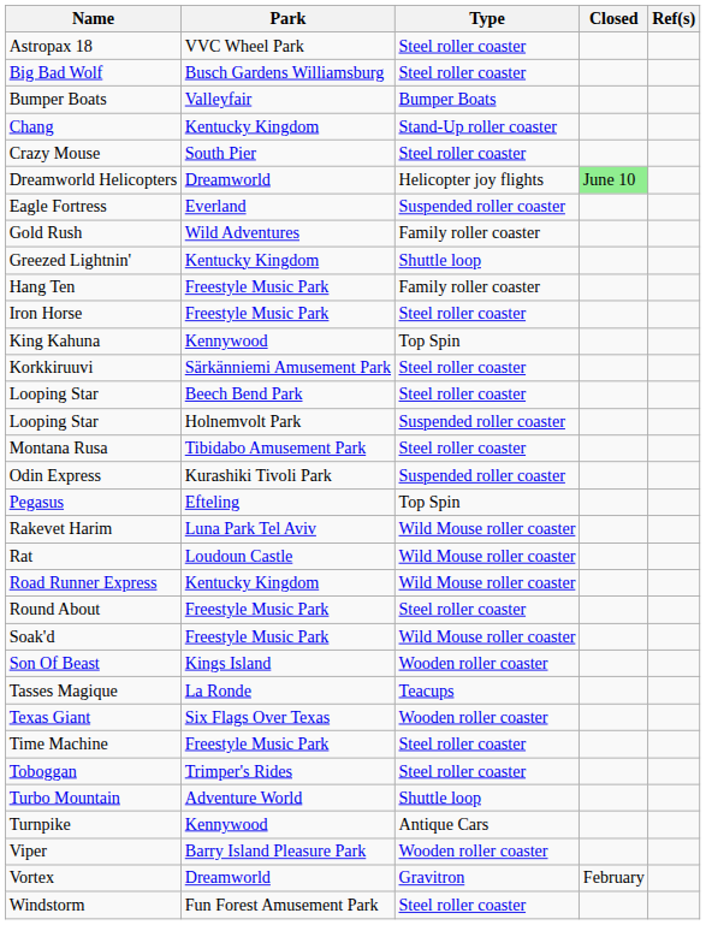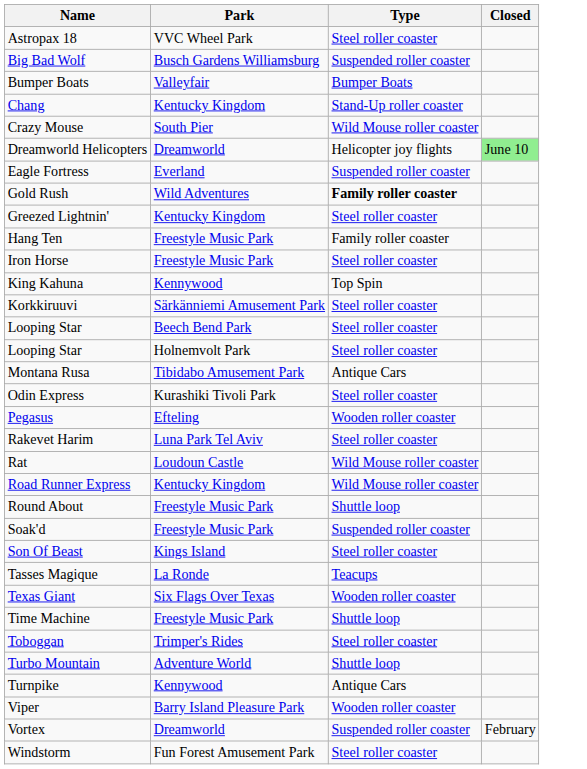 <table class="wikitable sortable">
 <tr>
 <th>Name</th>
 <th>Park</th>
 <th>Type</th>
 <th>Closed</th>
-<th>Ref(s)</th>
 </tr>
 <tr>
 <td>Astropax 18</td>
 <td>VVC Wheel Park</td>
 <td><a href='#'>Steel roller coaster</a></td>
 <td></td>
-<td></td>
 </tr>
 <tr>
 <td><a href='#'>Big Bad Wolf</a></td>
 <td><a href='#'>Busch Gardens Williamsburg</a></td>
-<td><a href='#'>Steel roller coaster</a></td>
-<td></td>
+<td><a href='#'>Suspended roller coaster</a></td>
 <td></td>
 </tr>
 <tr>
 <td>Bumper Boats</td>
 <td><a href='#'>Valleyfair</a></td>
 <td><a href='#'>Bumper Boats</a></td>
 <td></td>
-<td></td>
 </tr>
 <tr>
 <td><a href='#'>Chang</a></td>
 <td><a href='#'>Kentucky Kingdom</a></td>
 <td><a href='#'>Stand-Up roller coaster</a></td>
 <td></td>
-<td></td>
 </tr>
 <tr>
 <td>Crazy Mouse</td>
 <td><a href='#'>South Pier</a></td>
-<td><a href='#'>Steel roller coaster</a></td>
-<td></td>
+<td><a href='#'>Wild Mouse roller coaster</a></td>
 <td></td>
 </tr>
 <tr>
 <td>Dreamworld Helicopters</td>
 <td><a href='#'>Dreamworld</a></td>
 <td>Helicopter joy flights</td>
 <td style="background: lightgreen;">June 10</td>
-<td></td>
 </tr>
 <tr>
 <td>Eagle Fortress</td>
 <td><a href='#'>Everland</a></td>
 <td><a href='#'>Suspended roller coaster</a></td>
 <td></td>
-<td></td>
 </tr>
 <tr>
 <td>Gold Rush</td>
 <td><a href='#'>Wild Adventures</a></td>
-<td>Family roller coaster</td>
-<td></td>
+<td><strong>Family roller coaster</strong></td>
 <td></td>
 </tr>
 <tr>
 <td>Greezed Lightnin'</td>
 <td><a href='#'>Kentucky Kingdom</a></td>
-<td><a href='#'>Shuttle loop</a></td>
-<td></td>
+<td><a href='#'>Steel roller coaster</a></td>
 <td></td>
 </tr>
 <tr>
 <td>Hang Ten</td>
 <td><a href='#'>Freestyle Music Park</a></td>
 <td>Family roller coaster</td>
 <td></td>
-<td></td>
 </tr>
 <tr>
 <td>Iron Horse</td>
 <td><a href='#'>Freestyle Music Park</a></td>
 <td><a href='#'>Steel roller coaster</a></td>
-<td></td>
 <td></td>
 </tr>
 <tr>
 <td>King Kahuna</td>
 <td><a href='#'>Kennywood</a></td>
 <td>Top Spin</td>
 <td></td>
-<td></td>
 </tr>
 <tr>
 <td>Korkkiruuvi</td>
 <td><a href='#'>Särkänniemi Amusement Park</a></td>
 <td><a href='#'>Steel roller coaster</a></td>
-<td></td>
 <td></td>
 </tr>
 <tr>
 <td>Looping Star</td>
 <td><a href='#'>Beech Bend Park</a></td>
 <td><a href='#'>Steel roller coaster</a></td>
 <td></td>
-<td></td>
 </tr>
 <tr>
 <td>Looping Star</td>
 <td>Holnemvolt Park</td>
-<td><a href='#'>Suspended roller coaster</a></td>
-<td></td>
+<td><a href='#'>Steel roller coaster</a></td>
 <td></td>
 </tr>
 <tr>
 <td>Montana Rusa</td>
 <td><a href='#'>Tibidabo Amusement Park</a></td>
-<td><a href='#'>Steel roller coaster</a></td>
-<td></td>
+<td>Antique Cars</td>
 <td></td>
 </tr>
 <tr>
 <td>Odin Express</td>
 <td>Kurashiki Tivoli Park</td>
-<td><a href='#'>Suspended roller coaster</a></td>
-<td></td>
+<td><a href='#'>Steel roller coaster</a></td>
 <td></td>
 </tr>
 <tr>
 <td><a href='#'>Pegasus</a></td>
 <td><a href='#'>Efteling</a></td>
-<td>Top Spin</td>
-<td></td>
+<td><a href='#'>Wooden roller coaster</a></td>
 <td></td>
 </tr>
 <tr>
 <td>Rakevet Harim</td>
 <td><a href='#'>Luna Park Tel Aviv</a></td>
-<td><a href='#'>Wild Mouse roller coaster</a></td>
-<td></td>
+<td><a href='#'>Steel roller coaster</a></td>
 <td></td>
 </tr>
 <tr>
 <td>Rat</td>
 <td><a href='#'>Loudoun Castle</a></td>
 <td><a href='#'>Wild Mouse roller coaster</a></td>
 <td></td>
-<td></td>
 </tr>
 <tr>
 <td><a href='#'>Road Runner Express</a></td>
 <td><a href='#'>Kentucky Kingdom</a></td>
 <td><a href='#'>Wild Mouse roller coaster</a></td>
 <td></td>
-<td></td>
 </tr>
 <tr>
 <td>Round About</td>
 <td><a href='#'>Freestyle Music Park</a></td>
-<td><a href='#'>Steel roller coaster</a></td>
-<td></td>
+<td><a href='#'>Shuttle loop</a></td>
 <td></td>
 </tr>
 <tr>
 <td>Soak'd</td>
 <td><a href='#'>Freestyle Music Park</a></td>
-<td><a href='#'>Wild Mouse roller coaster</a></td>
-<td></td>
+<td><a href='#'>Suspended roller coaster</a></td>
 <td></td>
 </tr>
 <tr>
 <td><a href='#'>Son Of Beast</a></td>
 <td><a href='#'>Kings Island</a></td>
-<td><a href='#'>Wooden roller coaster</a></td>
-<td></td>
+<td><a href='#'>Steel roller coaster</a></td>
 <td></td>
 </tr>
 <tr>
 <td>Tasses Magique</td>
 <td><a href='#'>La Ronde</a></td>
 <td><a href='#'>Teacups</a></td>
 <td></td>
-<td></td>
 </tr>
 <tr>
 <td><a href='#'>Texas Giant</a></td>
 <td><a href='#'>Six Flags Over Texas</a></td>
 <td><a href='#'>Wooden roller coaster</a></td>
 <td></td>
-<td></td>
 </tr>
 <tr>
 <td>Time Machine</td>
 <td><a href='#'>Freestyle Music Park</a></td>
-<td><a href='#'>Steel roller coaster</a></td>
-<td></td>
+<td><a href='#'>Shuttle loop</a></td>
 <td></td>
 </tr>
 <tr>
 <td><a href='#'>Toboggan</a></td>
 <td><a href='#'>Trimper's Rides</a></td>
 <td><a href='#'>Steel roller coaster</a></td>
 <td></td>
-<td></td>
 </tr>
 <tr>
 <td><a href='#'>Turbo Mountain</a></td>
 <td><a href='#'>Adventure World</a></td>
 <td><a href='#'>Shuttle loop</a></td>
-<td></td>
 <td></td>
 </tr>
 <tr>
 <td>Turnpike</td>
 <td><a href='#'>Kennywood</a></td>
 <td>Antique Cars</td>
 <td></td>
-<td></td>
 </tr>
 <tr>
 <td>Viper</td>
 <td><a href='#'>Barry Island Pleasure Park</a></td>
 <td><a href='#'>Wooden roller coaster</a></td>
 <td></td>
-<td></td>
 </tr>
 <tr>
 <td>Vortex</td>
 <td><a href='#'>Dreamworld</a></td>
-<td><a href='#'>Gravitron</a></td>
+<td><a href='#'>Suspended roller coaster</a></td>
 <td>February</td>
-<td></td>
 </tr>
 <tr>
 <td>Windstorm</td>
 <td>Fun Forest Amusement Park</td>
 <td><a href='#'>Steel roller coaster</a></td>
 <td></td>
-<td></td>
 </tr>
 </table>
